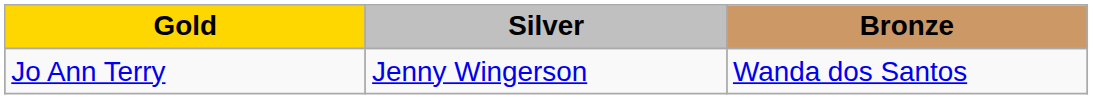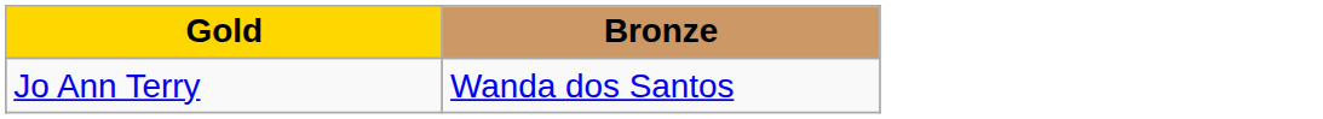 <table class="wikitable" style="text-align:left">
 <tr align="center">
 <td width=200 bgcolor=gold><strong>Gold</strong></td>
-<td width=200 bgcolor=silver><strong>Silver</strong></td>
 <td width=200 bgcolor=CC9966><strong>Bronze</strong></td>
 </tr>
 <tr>
 <td><a href='#'>Jo Ann Terry</a><br><em></em></td>
-<td><a href='#'>Jenny Wingerson</a><br><em></em></td>
 <td><a href='#'>Wanda dos Santos</a><br><em></em></td>
 </tr>
 </table>
